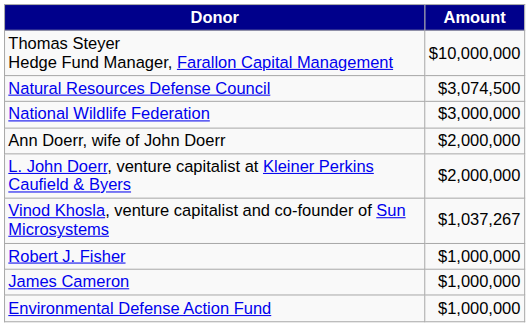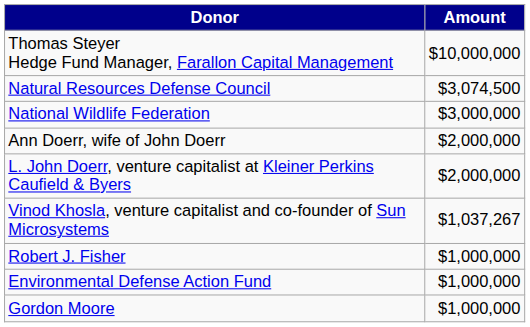 <table class="wikitable"  style="width:40%;">
 <tr>
 <th style="background:darkBlue; color:white;">Donor</th>
 <th style="background:darkBlue; color:white;">Amount</th>
 </tr>
 <tr>
 <td>Thomas Steyer<br>Hedge Fund Manager, <a href='#'>Farallon Capital Management</a></td>
 <td style="text-align:right;">$10,000,000</td>
 </tr>
 <tr>
 <td><a href='#'>Natural Resources Defense Council</a></td>
 <td style="text-align:right;">$3,074,500</td>
 </tr>
 <tr>
 <td><a href='#'>National Wildlife Federation</a></td>
 <td style="text-align:right;">$3,000,000</td>
 </tr>
 <tr>
 <td>Ann Doerr, wife of John Doerr</td>
 <td style="text-align:right;">$2,000,000</td>
 </tr>
 <tr>
 <td><a href='#'>L. John Doerr</a>, venture capitalist at <a href='#'>Kleiner Perkins Caufield & Byers</a></td>
 <td style="text-align:right;">$2,000,000</td>
 </tr>
 <tr>
 <td><a href='#'>Vinod Khosla</a>, venture capitalist and co-founder of <a href='#'>Sun Microsystems</a></td>
 <td style="text-align:right;">$1,037,267</td>
 </tr>
 <tr>
 <td><a href='#'>Robert J. Fisher</a></td>
 <td style="text-align:right;">$1,000,000</td>
 </tr>
 <tr>
-<td><a href='#'>James Cameron</a></td>
+<td><a href='#'>Environmental Defense Action Fund</a></td>
 <td style="text-align:right;">$1,000,000</td>
 </tr>
 <tr>
-<td><a href='#'>Environmental Defense Action Fund</a></td>
+<td><a href='#'>Gordon Moore</a></td>
 <td style="text-align:right;">$1,000,000</td>
 </tr>
 </table>
